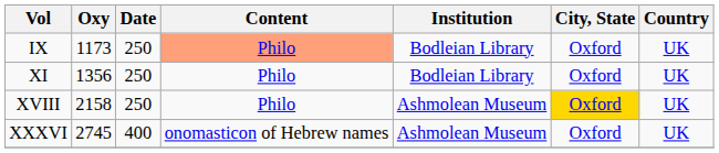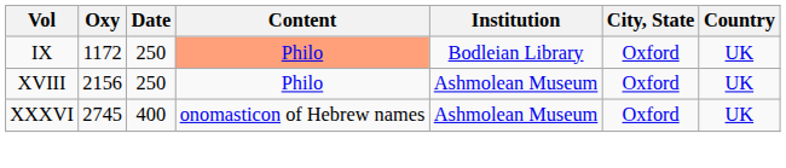 <table class="wikitable sortable" style="text-align:center">
 <tr>
 <th>Vol</th>
 <th>Oxy</th>
 <th>Date</th>
 <th>Content</th>
 <th>Institution</th>
 <th>City, State</th>
 <th>Country</th>
 </tr>
 <tr>
 <td>IX</td>
-<td>1173</td>
+<td>1172</td>
 <td>250</td>
 <td style="background: lightsalmon;"><a href='#'>Philo</a></td>
 <td><a href='#'>Bodleian Library</a></td>
 <td><a href='#'>Oxford</a></td>
 <td><a href='#'>UK</a></td>
 </tr>
 <tr>
-<td>XI</td>
-<td>1356</td>
-<td>250</td>
-<td><a href='#'>Philo</a></td>
-<td><a href='#'>Bodleian Library</a></td>
-<td><a href='#'>Oxford</a></td>
-<td><a href='#'>UK</a></td>
-</tr>
-<tr>
 <td>XVIII</td>
-<td>2158</td>
+<td>2156</td>
 <td>250</td>
 <td><a href='#'>Philo</a></td>
 <td><a href='#'>Ashmolean Museum</a></td>
-<td style="background: gold;"><a href='#'>Oxford</a></td>
+<td><a href='#'>Oxford</a></td>
 <td><a href='#'>UK</a></td>
 </tr>
 <tr>
 <td>XXXVI</td>
 <td>2745</td>
 <td>400</td>
 <td><a href='#'>onomasticon</a> of Hebrew names</td>
 <td><a href='#'>Ashmolean Museum</a></td>
 <td><a href='#'>Oxford</a></td>
 <td><a href='#'>UK</a></td>
 </tr>
 <tr>
 </tr>
 </table>
